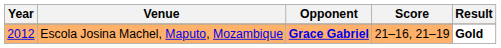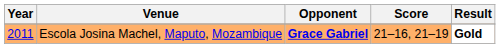 <table class="sortable wikitable" style="font-size: 90%;">
 <tr>
 <th>Year</th>
 <th>Venue</th>
 <th>Opponent</th>
 <th>Score</th>
 <th>Result</th>
 </tr>
 <tr>
 </tr>
 <tr style="background:#FFB069">
-<td align="center"><a href='#'>2012</a></td>
+<td align="center"><a href='#'>2011</a></td>
 <td align="left">Escola Josina Machel, <a href='#'>Maputo</a>, <a href='#'>Mozambique</a></td>
 <td align="left"><strong> <a href='#'>Grace Gabriel</a></strong></td>
 <td align="left">21–16, 21–19</td>
 <td style="text-align:left; background:white"> <strong>Gold</strong></td>
 </tr>
 </table>
